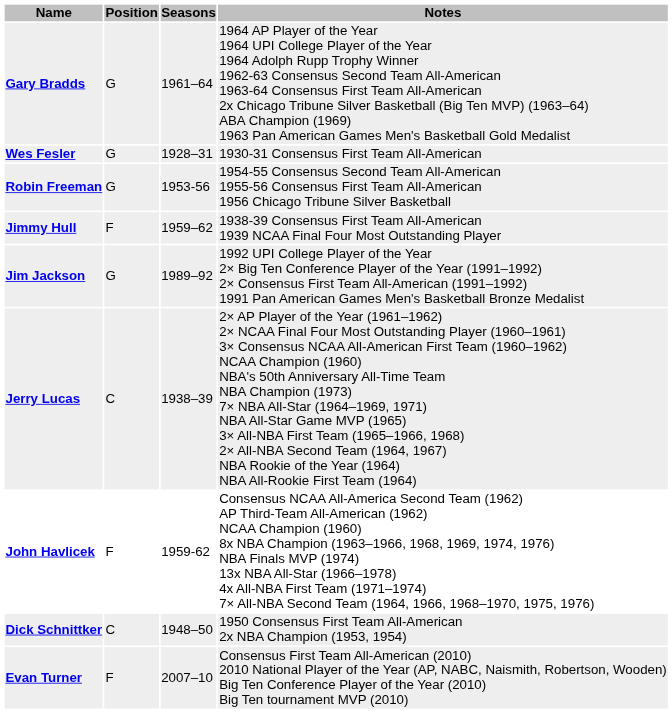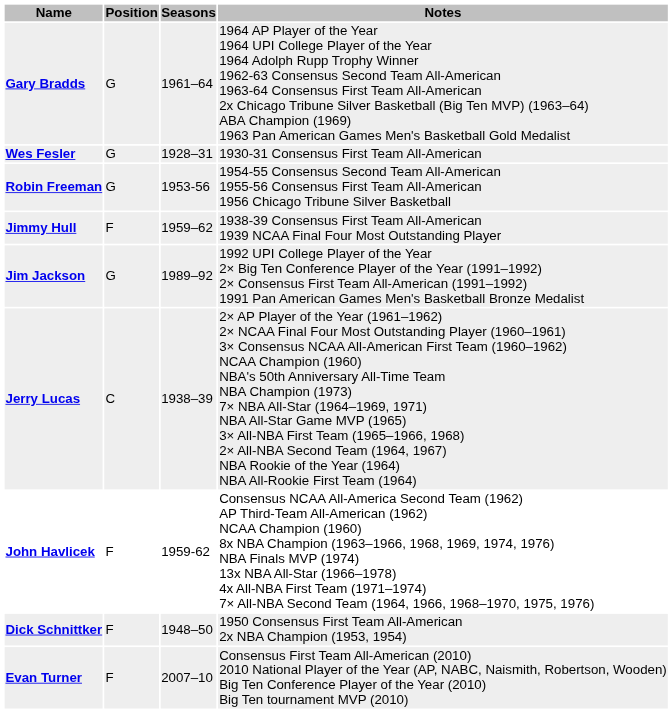 <table class="toccolours">
 <tr>
 <th bgcolor=silver>Name</th>
 <th bgcolor=silver>Position</th>
 <th bgcolor=silver>Seasons</th>
 <th bgcolor=silver>Notes</th>
 </tr>
 <tr bgcolor=#eeeeee>
 <td><strong><a href='#'>Gary Bradds</a></strong></td>
 <td>G</td>
 <td>1961–64</td>
 <td>1964 AP Player of the Year<br>1964 UPI College Player of the Year<br>1964 Adolph Rupp Trophy Winner<br>1962-63 Consensus Second Team All-American<br>1963-64 Consensus First Team All-American<br>2x Chicago Tribune Silver Basketball (Big Ten MVP) (1963–64)<br>ABA Champion (1969)<br>1963 Pan American Games Men's Basketball Gold Medalist</td>
 </tr>
 <tr bgcolor=#eeeeee>
 <td><strong><a href='#'>Wes Fesler</a></strong></td>
 <td>G</td>
 <td>1928–31</td>
 <td>1930-31 Consensus First Team All-American</td>
 </tr>
 <tr bgcolor=#eeeeee>
 <td><strong><a href='#'>Robin Freeman</a></strong></td>
 <td>G</td>
 <td>1953-56</td>
 <td>1954-55 Consensus Second Team All-American<br> 1955-56 Consensus First Team All-American<br>1956 Chicago Tribune Silver Basketball</td>
 </tr>
 <tr bgcolor=#eeeeee>
 <td><strong><a href='#'>Jimmy Hull</a></strong></td>
 <td>F</td>
 <td>1959–62</td>
 <td>1938-39 Consensus First Team All-American<br> 1939 NCAA Final Four Most Outstanding Player</td>
 </tr>
 <tr bgcolor=#eeeeee>
 <td><strong><a href='#'>Jim Jackson</a></strong></td>
 <td>G</td>
 <td>1989–92</td>
 <td>1992 UPI College Player of the Year<br>2× Big Ten Conference Player of the Year (1991–1992)<br>2× Consensus First Team All-American (1991–1992)<br>1991 Pan American Games Men's Basketball Bronze Medalist</td>
 </tr>
 <tr bgcolor=#eeeeee>
 <td><strong><a href='#'>Jerry Lucas</a></strong></td>
 <td>C</td>
 <td>1938–39</td>
 <td>2× AP Player of the Year (1961–1962)<br>2× NCAA Final Four Most Outstanding Player (1960–1961)<br>3× Consensus NCAA All-American First Team (1960–1962)<br>NCAA Champion (1960)<br>NBA's 50th Anniversary All-Time Team<br>NBA Champion (1973)<br>7× NBA All-Star (1964–1969, 1971)<br>NBA All-Star Game MVP (1965)<br>3× All-NBA First Team (1965–1966, 1968)<br>2× All-NBA Second Team (1964, 1967)<br>NBA Rookie of the Year (1964)<br>NBA All-Rookie First Team (1964)</td>
 </tr>
 <tr -bgcolor=#eeeeee>
 <td><strong><a href='#'>John Havlicek</a></strong></td>
 <td>F</td>
 <td>1959-62</td>
 <td>Consensus NCAA All-America Second Team (1962)<br> AP Third-Team All-American (1962)<br> NCAA Champion (1960)<br> 8x NBA Champion (1963–1966, 1968, 1969, 1974, 1976)<br> NBA Finals MVP (1974)<br> 13x NBA All-Star (1966–1978)<br> 4x All-NBA First Team (1971–1974)<br> 7× All-NBA Second Team (1964, 1966, 1968–1970, 1975, 1976)</td>
 </tr>
 <tr bgcolor=#eeeeee>
 <td><strong><a href='#'>Dick Schnittker</a></strong></td>
-<td>C</td>
+<td>F</td>
 <td>1948–50</td>
 <td>1950 Consensus First Team All-American<br>2x NBA Champion (1953, 1954)</td>
 </tr>
 <tr bgcolor=#eeeeee>
 <td><strong><a href='#'>Evan Turner</a></strong></td>
 <td>F</td>
 <td>2007–10</td>
 <td>Consensus First Team All-American (2010)<br>2010 National Player of the Year (AP, NABC, Naismith, Robertson, Wooden)<br>Big Ten Conference Player of the Year (2010)<br>Big Ten tournament MVP (2010)</td>
 </tr>
 <tr bgcolor=#eeeeee>
 </tr>
 <tr bgcolor=#eeeeee>
 </tr>
 </table>
